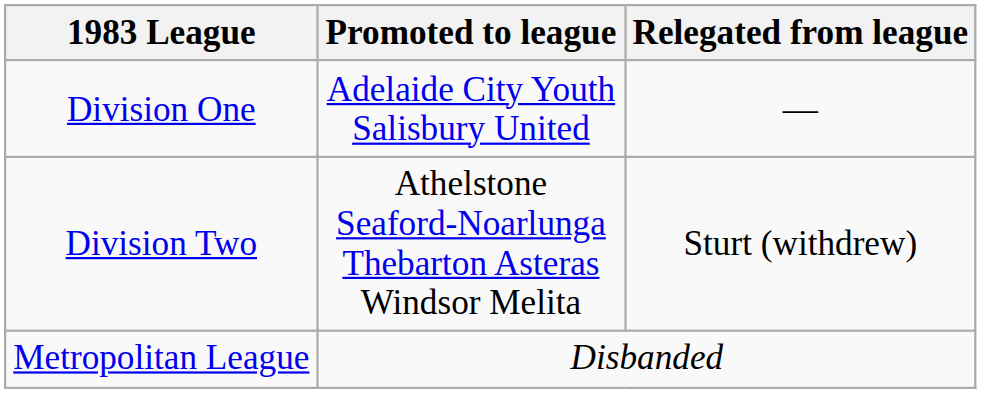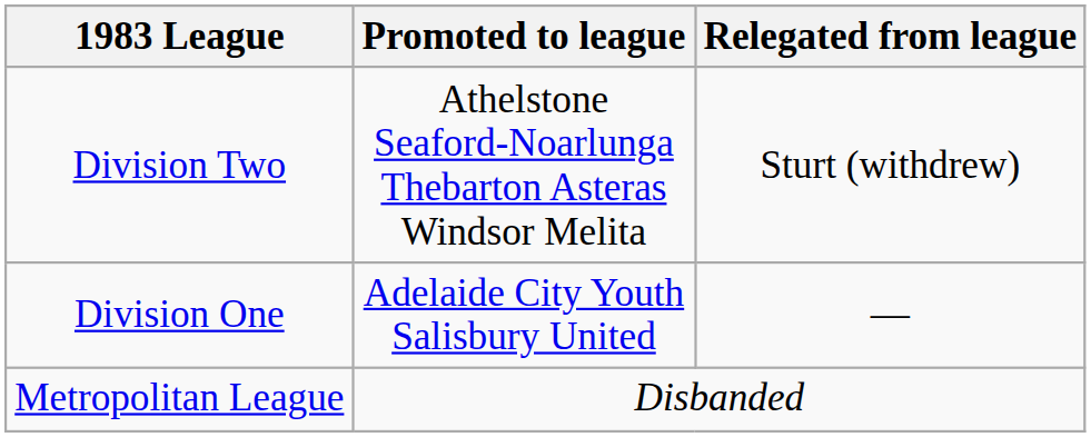 <table class="wikitable" style="text-align:center">
 <tr>
 <th>1983 League</th>
 <th>Promoted to league</th>
 <th>Relegated from league</th>
 </tr>
 <tr>
+<td><a href='#'>Division Two</a></td>
+<td>Athelstone<br><a href='#'>Seaford-Noarlunga</a><br><a href='#'>Thebarton Asteras</a><br>Windsor Melita</td>
+<td>Sturt (withdrew)</td>
+</tr>
+<tr>
 <td><a href='#'>Division One</a></td>
 <td><a href='#'>Adelaide City Youth</a><br><a href='#'>Salisbury United</a></td>
 <td>—</td>
-</tr>
-<tr>
-<td><a href='#'>Division Two</a></td>
-<td>Athelstone<br><a href='#'>Seaford-Noarlunga</a><br><a href='#'>Thebarton Asteras</a><br>Windsor Melita</td>
-<td>Sturt (withdrew)</td>
 </tr>
 <tr>
 <td><a href='#'>Metropolitan League</a></td>
 <td colspan=2><em>Disbanded</em></td>
 </tr>
 </table>
